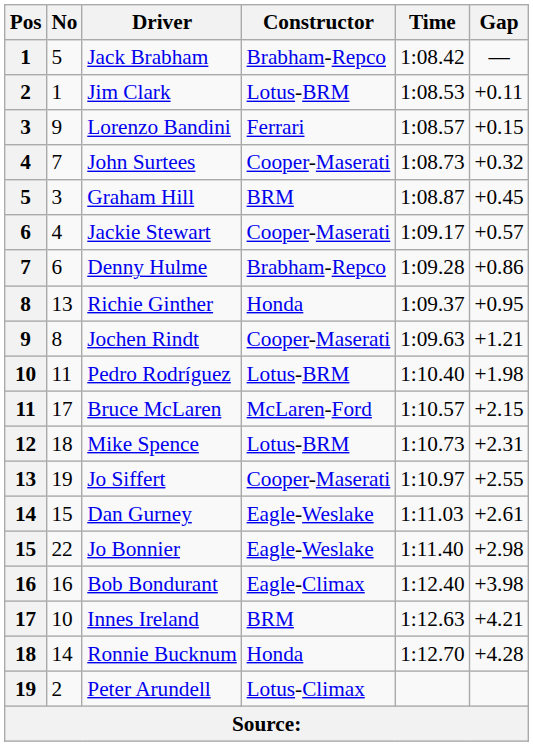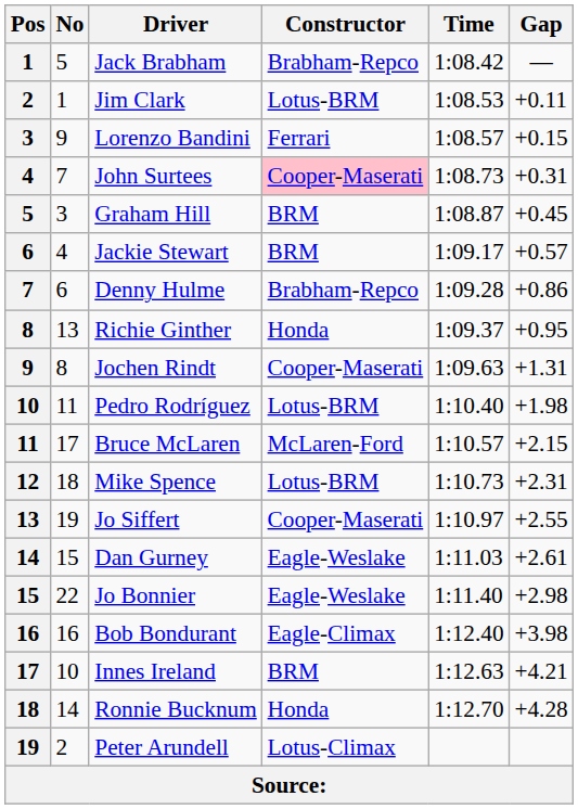 <table class="wikitable sortable" style="font-size: 95%">
 <tr>
 <th>Pos</th>
 <th>No</th>
 <th>Driver</th>
 <th>Constructor</th>
 <th>Time</th>
 <th>Gap</th>
 </tr>
 <tr>
 <th>1</th>
 <td>5</td>
 <td> <a href='#'>Jack Brabham</a></td>
 <td><a href='#'>Brabham</a>-<a href='#'>Repco</a></td>
 <td>1:08.42</td>
 <td align="center">—</td>
 </tr>
 <tr>
 <th>2</th>
 <td>1</td>
 <td> <a href='#'>Jim Clark</a></td>
 <td><a href='#'>Lotus</a>-<a href='#'>BRM</a></td>
 <td>1:08.53</td>
 <td>+0.11</td>
 </tr>
 <tr>
 <th>3</th>
 <td>9</td>
 <td> <a href='#'>Lorenzo Bandini</a></td>
 <td><a href='#'>Ferrari</a></td>
 <td>1:08.57</td>
 <td>+0.15</td>
 </tr>
 <tr>
 <th>4</th>
 <td>7</td>
 <td> <a href='#'>John Surtees</a></td>
-<td><a href='#'>Cooper</a>-<a href='#'>Maserati</a></td>
+<td style="background: pink;"><a href='#'>Cooper</a>-<a href='#'>Maserati</a></td>
 <td>1:08.73</td>
-<td>+0.32</td>
+<td>+0.31</td>
 </tr>
 <tr>
 <th>5</th>
 <td>3</td>
 <td> <a href='#'>Graham Hill</a></td>
 <td><a href='#'>BRM</a></td>
 <td>1:08.87</td>
 <td>+0.45</td>
 </tr>
 <tr>
 <th>6</th>
 <td>4</td>
 <td> <a href='#'>Jackie Stewart</a></td>
-<td><a href='#'>Cooper</a>-<a href='#'>Maserati</a></td>
+<td><a href='#'>BRM</a></td>
 <td>1:09.17</td>
 <td>+0.57</td>
 </tr>
 <tr>
 <th>7</th>
 <td>6</td>
 <td> <a href='#'>Denny Hulme</a></td>
 <td><a href='#'>Brabham</a>-<a href='#'>Repco</a></td>
 <td>1:09.28</td>
 <td>+0.86</td>
 </tr>
 <tr>
 <th>8</th>
 <td>13</td>
 <td> <a href='#'>Richie Ginther</a></td>
 <td><a href='#'>Honda</a></td>
 <td>1:09.37</td>
 <td>+0.95</td>
 </tr>
 <tr>
 <th>9</th>
 <td>8</td>
 <td> <a href='#'>Jochen Rindt</a></td>
 <td><a href='#'>Cooper</a>-<a href='#'>Maserati</a></td>
 <td>1:09.63</td>
-<td>+1.21</td>
+<td>+1.31</td>
 </tr>
 <tr>
 <th>10</th>
 <td>11</td>
 <td> <a href='#'>Pedro Rodríguez</a></td>
 <td><a href='#'>Lotus</a>-<a href='#'>BRM</a></td>
 <td>1:10.40</td>
 <td>+1.98</td>
 </tr>
 <tr>
 <th>11</th>
 <td>17</td>
 <td> <a href='#'>Bruce McLaren</a></td>
 <td><a href='#'>McLaren</a>-<a href='#'>Ford</a></td>
 <td>1:10.57</td>
 <td>+2.15</td>
 </tr>
 <tr>
 <th>12</th>
 <td>18</td>
 <td> <a href='#'>Mike Spence</a></td>
 <td><a href='#'>Lotus</a>-<a href='#'>BRM</a></td>
 <td>1:10.73</td>
 <td>+2.31</td>
 </tr>
 <tr>
 <th>13</th>
 <td>19</td>
 <td> <a href='#'>Jo Siffert</a></td>
 <td><a href='#'>Cooper</a>-<a href='#'>Maserati</a></td>
 <td>1:10.97</td>
 <td>+2.55</td>
 </tr>
 <tr>
 <th>14</th>
 <td>15</td>
 <td> <a href='#'>Dan Gurney</a></td>
 <td><a href='#'>Eagle</a>-<a href='#'>Weslake</a></td>
 <td>1:11.03</td>
 <td>+2.61</td>
 </tr>
 <tr>
 <th>15</th>
 <td>22</td>
 <td> <a href='#'>Jo Bonnier</a></td>
 <td><a href='#'>Eagle</a>-<a href='#'>Weslake</a></td>
 <td>1:11.40</td>
 <td>+2.98</td>
 </tr>
 <tr>
 <th>16</th>
 <td>16</td>
 <td> <a href='#'>Bob Bondurant</a></td>
 <td><a href='#'>Eagle</a>-<a href='#'>Climax</a></td>
 <td>1:12.40</td>
 <td>+3.98</td>
 </tr>
 <tr>
 <th>17</th>
 <td>10</td>
 <td> <a href='#'>Innes Ireland</a></td>
 <td><a href='#'>BRM</a></td>
 <td>1:12.63</td>
 <td>+4.21</td>
 </tr>
 <tr>
 <th>18</th>
 <td>14</td>
 <td> <a href='#'>Ronnie Bucknum</a></td>
 <td><a href='#'>Honda</a></td>
 <td>1:12.70</td>
 <td>+4.28</td>
 </tr>
 <tr>
 <th>19</th>
 <td>2</td>
 <td> <a href='#'>Peter Arundell</a></td>
 <td><a href='#'>Lotus</a>-<a href='#'>Climax</a></td>
 <td></td>
 <td></td>
 </tr>
 <tr>
 <th colspan="6">Source:</th>
 </tr>
 </table>
